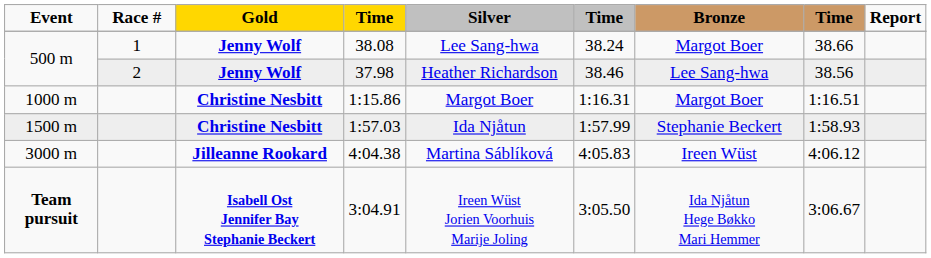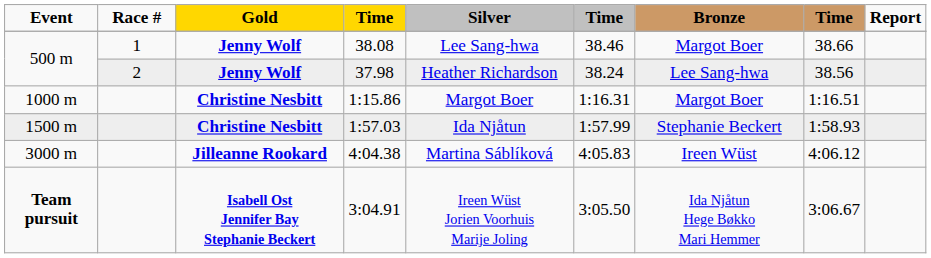 <table class="wikitable">
 <tr>
 <td width="80" align="center"><strong>Event</strong></td>
 <td width="65" align="center"><strong>Race #</strong></td>
 <td width="150" bgcolor="gold" align="center"><strong>Gold</strong></td>
 <td width="50" bgcolor="gold" align="center"><strong>Time</strong></td>
 <td width="150" bgcolor="silver" align="center"><strong>Silver</strong></td>
 <td width="50" bgcolor="silver" align="center"><strong>Time</strong></td>
 <td width="150" bgcolor="#CC9966" align="center"><strong>Bronze</strong></td>
 <td width="50" bgcolor="#CC9966" align="center"><strong>Time</strong></td>
 <td width="50" align="center"><strong>Report</strong></td>
 </tr>
 <tr bgcolor="#cccccc">
 </tr>
 <tr>
 <td rowspan=2 align="center">500 m</td>
 <td align="center">1</td>
 <td align="center"><strong><a href='#'>Jenny Wolf</a></strong><br><small></small></td>
 <td align="center">38.08</td>
 <td align="center"><a href='#'>Lee Sang-hwa</a><br><small></small></td>
-<td align="center">38.24</td>
+<td align="center">38.46</td>
 <td align="center"><a href='#'>Margot Boer</a><br><small></small></td>
 <td align="center">38.66</td>
 <td align="center"></td>
 </tr>
 <tr bgcolor="#eeeeee">
 <td align="center">2</td>
 <td align="center"><strong><a href='#'>Jenny Wolf</a></strong><br><small></small></td>
 <td align="center">37.98</td>
 <td align="center"><a href='#'>Heather Richardson</a><br><small></small></td>
-<td align="center">38.46</td>
+<td align="center">38.24</td>
 <td align="center"><a href='#'>Lee Sang-hwa</a><br><small></small></td>
 <td align="center">38.56</td>
 <td align="center"></td>
 </tr>
 <tr>
 <td align="center">1000 m</td>
 <td align="center"></td>
 <td align="center"><strong><a href='#'>Christine Nesbitt</a></strong><br><small></small></td>
 <td align="center">1:15.86</td>
 <td align="center"><a href='#'>Margot Boer</a><br><small></small></td>
 <td align="center">1:16.31</td>
 <td align="center"><a href='#'>Margot Boer</a><br><small></small></td>
 <td align="center">1:16.51</td>
 <td align="center"></td>
 </tr>
 <tr bgcolor="#eeeeee">
 <td align="center">1500 m</td>
 <td align="center"></td>
 <td align="center"><strong><a href='#'>Christine Nesbitt</a></strong><br><small></small></td>
 <td align="center">1:57.03</td>
 <td align="center"><a href='#'>Ida Njåtun</a><br><small></small></td>
 <td align="center">1:57.99</td>
 <td align="center"><a href='#'>Stephanie Beckert</a><br><small></small></td>
 <td align="center">1:58.93</td>
 <td align="center"></td>
 </tr>
 <tr>
 <td align="center">3000 m</td>
 <td align="center"></td>
 <td align="center"><strong><a href='#'>Jilleanne Rookard</a></strong><br><small></small></td>
 <td align="center">4:04.38</td>
 <td align="center"><a href='#'>Martina Sáblíková</a><br><small></small></td>
 <td align="center">4:05.83</td>
 <td align="center"><a href='#'>Ireen Wüst</a><br><small></small></td>
 <td align="center">4:06.12</td>
 <td align="center"></td>
 </tr>
 <tr>
 <td align="center"><strong>Team pursuit</strong></td>
 <td align="center"></td>
 <td align="center"><strong></strong><br><small><strong><a href='#'>Isabell Ost</a><br><a href='#'>Jennifer Bay</a><br><a href='#'>Stephanie Beckert</a></strong></small></td>
 <td align="center">3:04.91</td>
 <td align="center"><br><small><a href='#'>Ireen Wüst</a><br><a href='#'>Jorien Voorhuis</a><br><a href='#'>Marije Joling</a></small></td>
 <td align="center">3:05.50</td>
 <td align="center"><br><small><a href='#'>Ida Njåtun</a><br><a href='#'>Hege Bøkko</a><br><a href='#'>Mari Hemmer</a></small></td>
 <td align="center">3:06.67</td>
 <td align="center"></td>
 </tr>
 </table>
